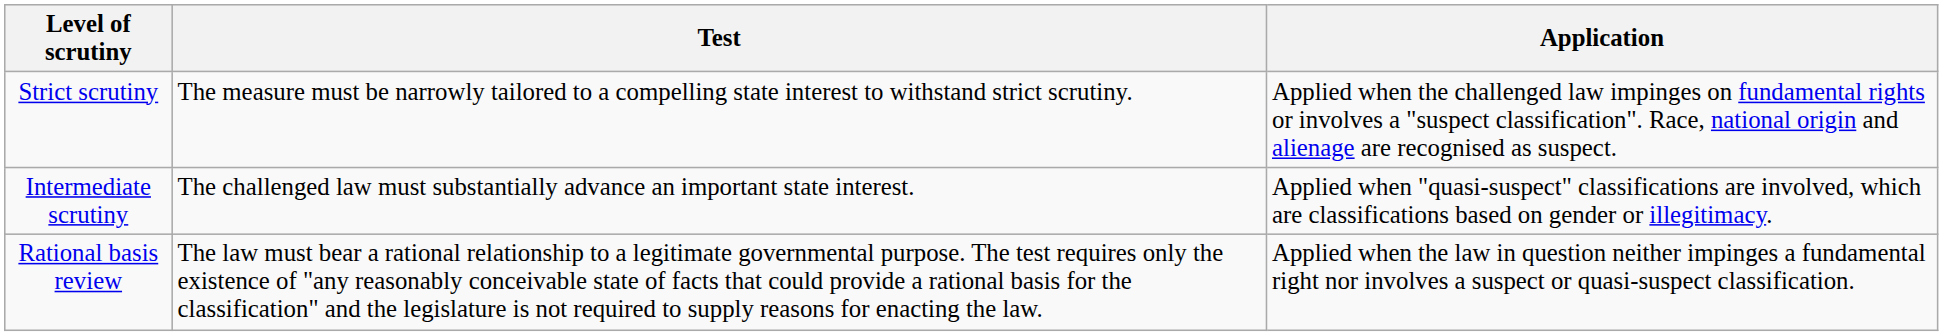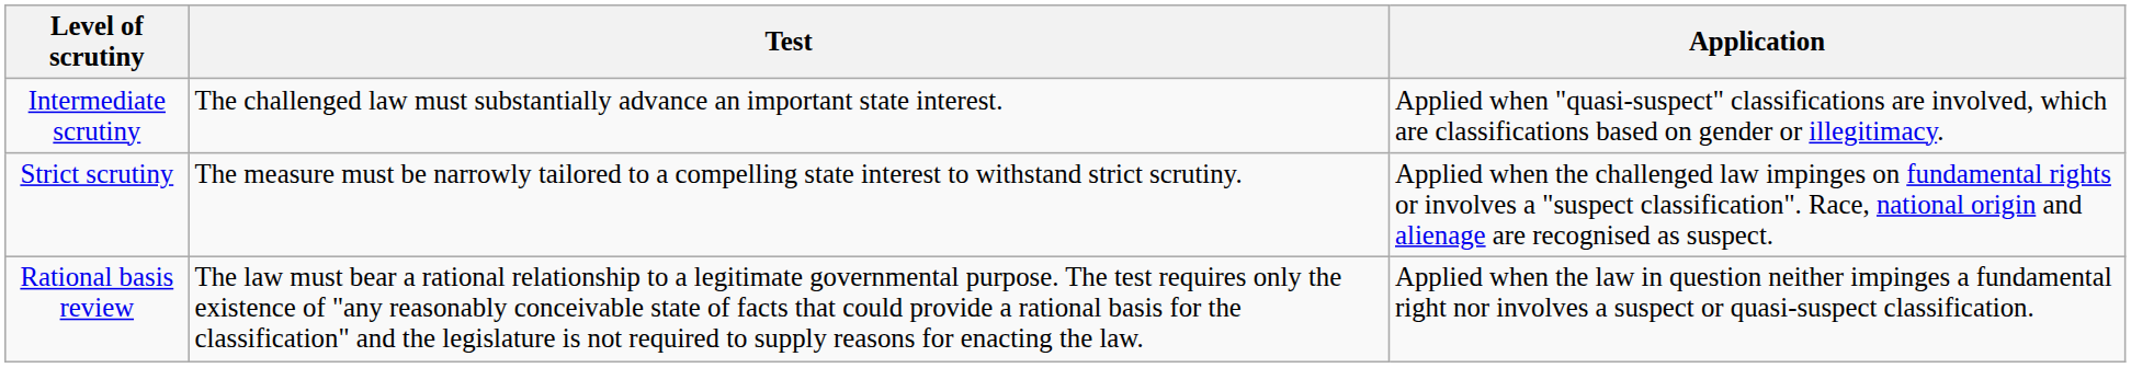 <table class=wikitable>
 <tr>
 <th>Level of scrutiny</th>
 <th>Test</th>
 <th>Application</th>
 </tr>
 <tr valign=top>
+<td align=center><a href='#'>Intermediate scrutiny</a></td>
+<td>The challenged law must substantially advance an important state interest.</td>
+<td>Applied when "quasi-suspect" classifications are involved, which are classifications based on gender or <a href='#'>illegitimacy</a>.</td>
+</tr>
+<tr valign=top>
 <td align=center><a href='#'>Strict scrutiny</a></td>
 <td>The measure must be narrowly tailored to a compelling state interest to withstand strict scrutiny.</td>
 <td>Applied when the challenged law impinges on <a href='#'>fundamental rights</a> or involves a "suspect classification". Race, <a href='#'>national origin</a> and <a href='#'>alienage</a> are recognised as suspect.</td>
-</tr>
-<tr valign=top>
-<td align=center><a href='#'>Intermediate scrutiny</a></td>
-<td>The challenged law must substantially advance an important state interest.</td>
-<td>Applied when "quasi-suspect" classifications are involved, which are classifications based on gender or <a href='#'>illegitimacy</a>.</td>
 </tr>
 <tr valign=top>
 <td align=center><a href='#'>Rational basis review</a></td>
 <td>The law must bear a rational relationship to a legitimate governmental purpose. The test requires only the existence of "any reasonably conceivable state of facts that could provide a rational basis for the classification" and the legislature is not required to supply reasons for enacting the law.</td>
 <td>Applied when the law in question neither impinges a fundamental right nor involves a suspect or quasi-suspect classification.</td>
 </tr>
 </table>
